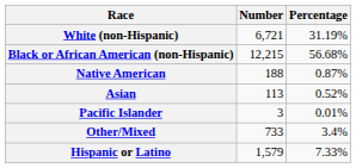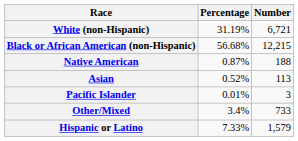 <table class="wikitable" style="text-align:right">
 <tr>
 <th scope="col">Race</th>
+<th scope="col">Percentage</th>
 <th scope="col">Number</th>
-<th scope="col">Percentage</th>
 </tr>
 <tr>
 <th scope="row"><a href='#'>White</a> (non-Hispanic)</th>
+<td>31.19%</td>
 <td>6,721</td>
-<td>31.19%</td>
 </tr>
 <tr>
 <th scope="row"><a href='#'>Black or African American</a> (non-Hispanic)</th>
+<td>56.68%</td>
 <td>12,215</td>
-<td>56.68%</td>
 </tr>
 <tr>
 <th scope="row"><a href='#'>Native American</a></th>
+<td>0.87%</td>
 <td>188</td>
-<td>0.87%</td>
 </tr>
 <tr>
 <th scope="row"><a href='#'>Asian</a></th>
+<td>0.52%</td>
 <td>113</td>
-<td>0.52%</td>
 </tr>
 <tr>
 <th scope="row"><a href='#'>Pacific Islander</a></th>
+<td>0.01%</td>
 <td>3</td>
-<td>0.01%</td>
 </tr>
 <tr>
 <th scope="row"><a href='#'>Other/Mixed</a></th>
+<td>3.4%</td>
 <td>733</td>
-<td>3.4%</td>
 </tr>
 <tr>
 <th scope="row"><a href='#'>Hispanic</a> or <a href='#'>Latino</a></th>
+<td>7.33%</td>
 <td>1,579</td>
-<td>7.33%</td>
 </tr>
 </table>
